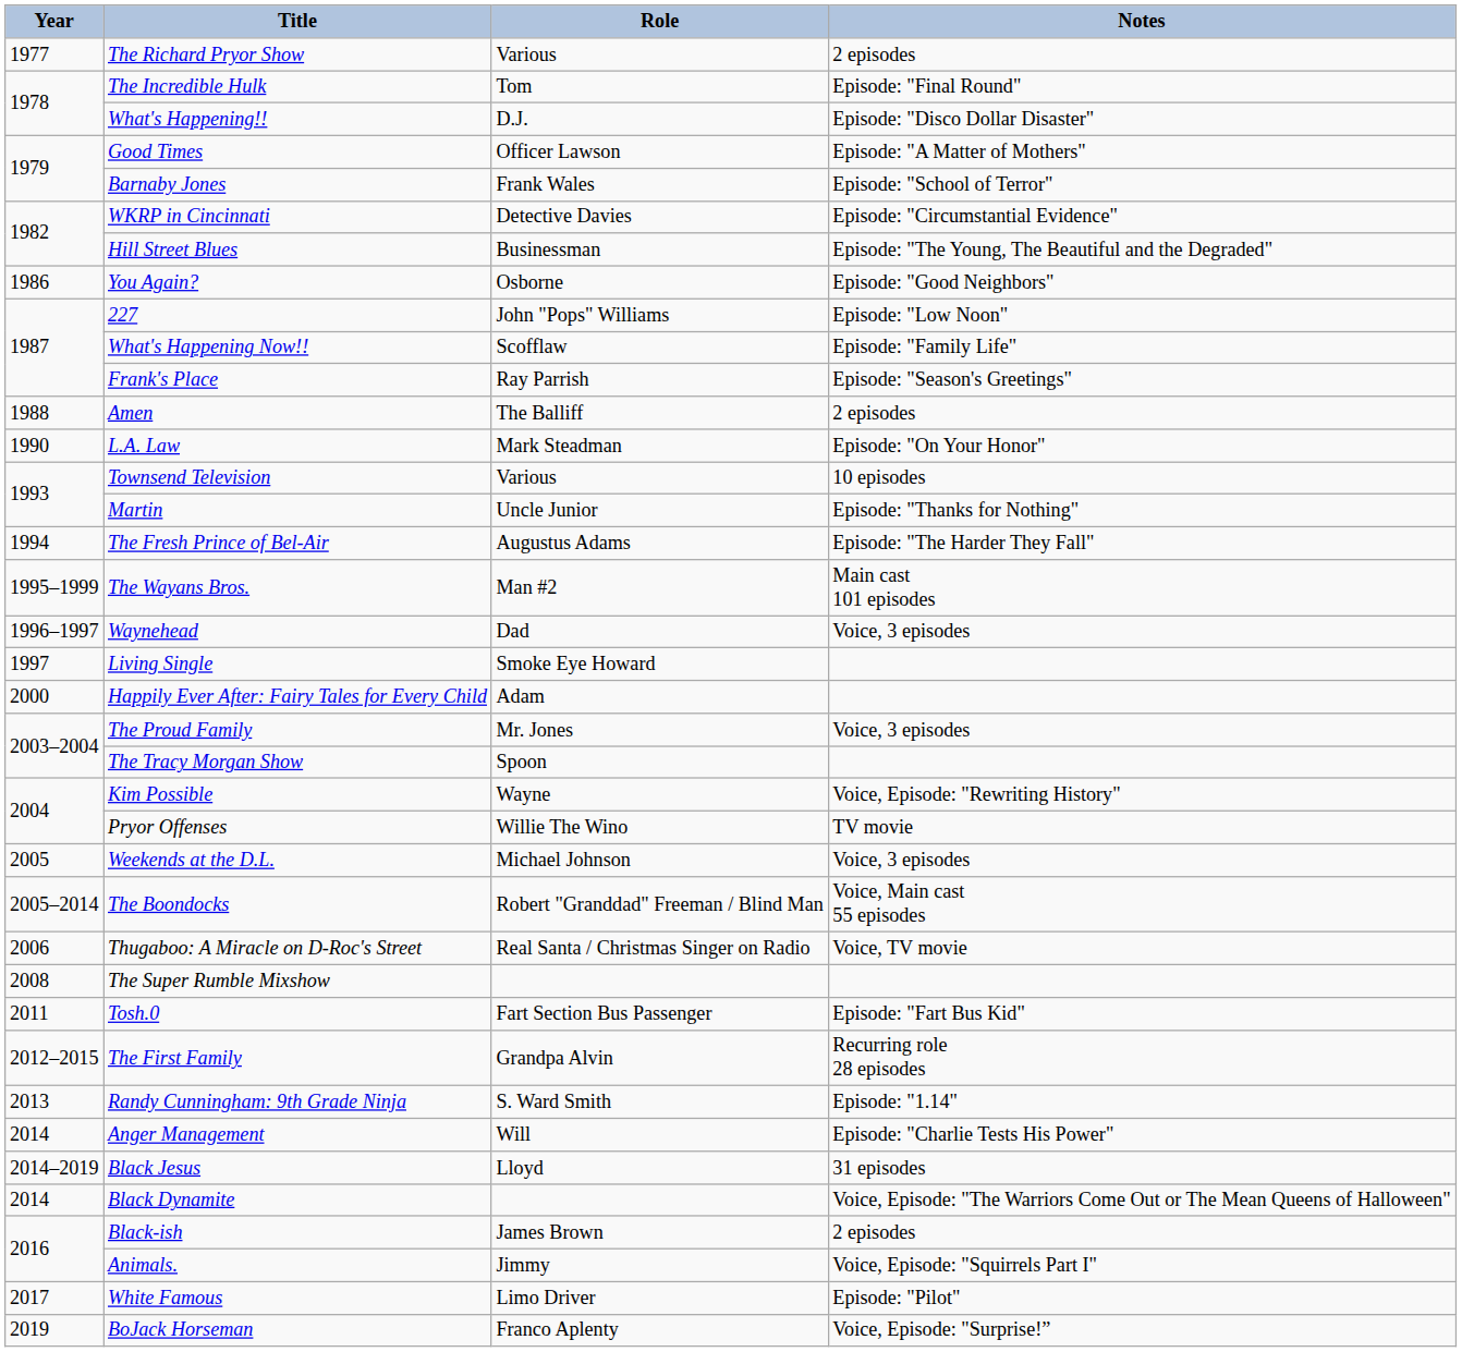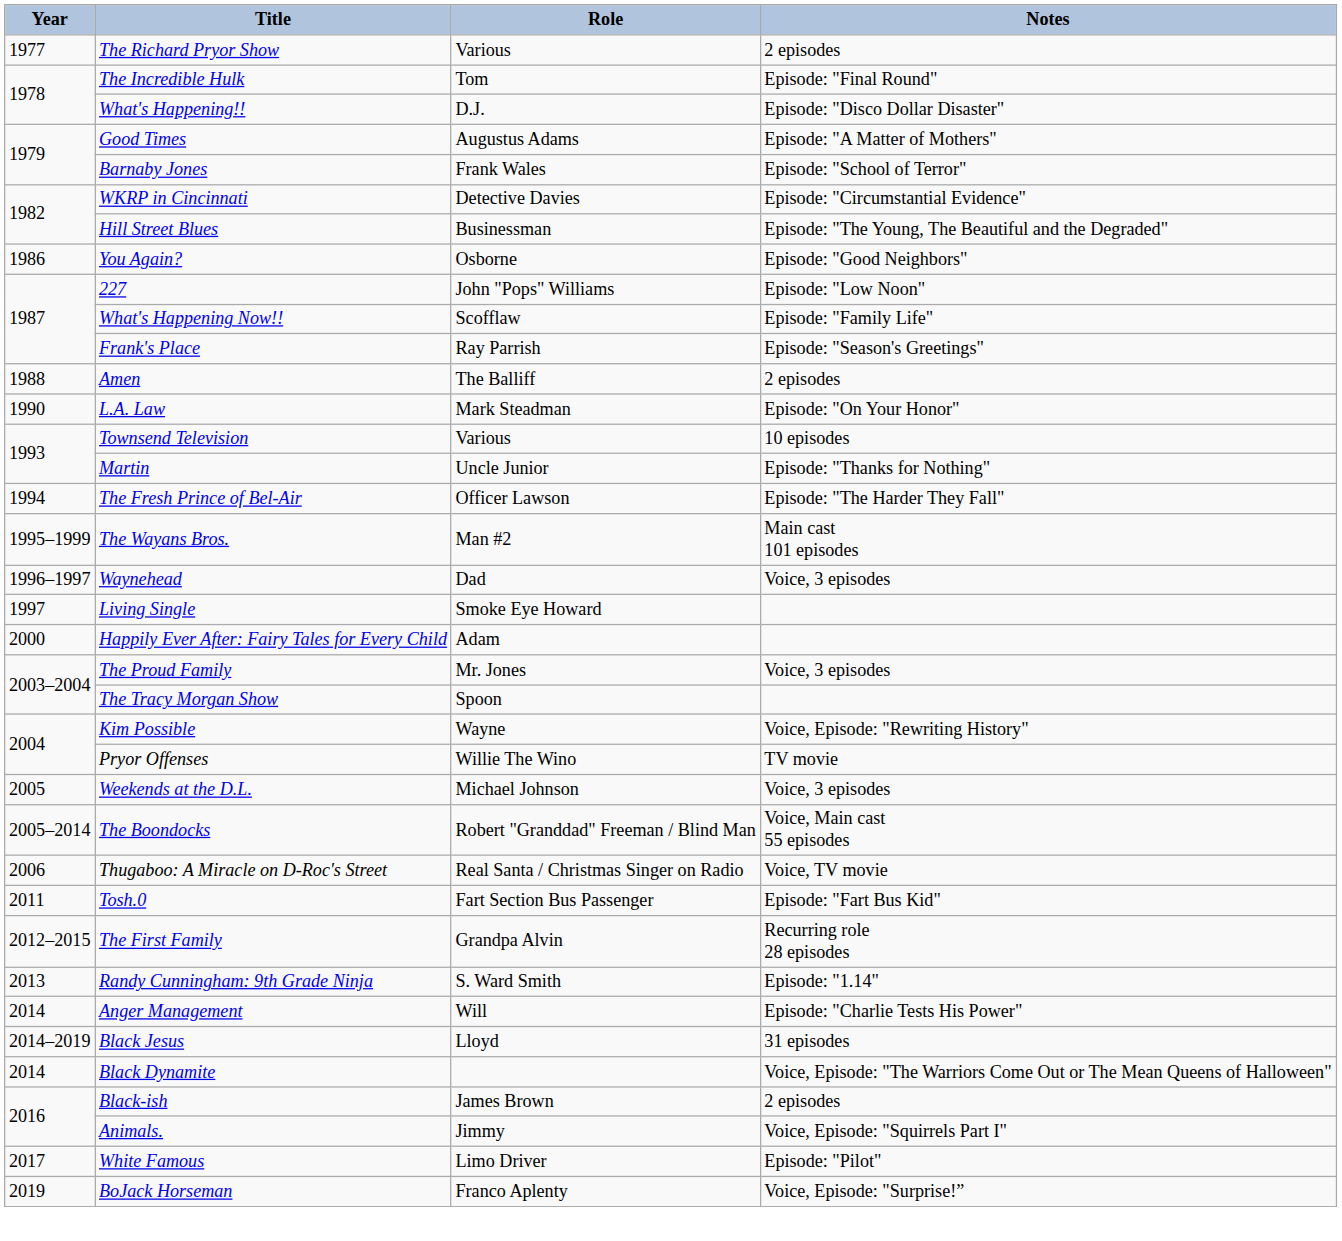 <table class="wikitable sortable" style="font-size: 90%;">
 <tr>
 <th style="background:#B0C4DE;">Year</th>
 <th style="background:#B0C4DE;">Title</th>
 <th style="background:#B0C4DE;">Role</th>
 <th style="background:#B0C4DE;">Notes</th>
 </tr>
 <tr>
 <td>1977</td>
 <td><em><a href='#'>The Richard Pryor Show</a></em></td>
 <td>Various</td>
 <td>2 episodes</td>
 </tr>
 <tr>
 <td rowspan="2">1978</td>
 <td><em><a href='#'>The Incredible Hulk</a></em></td>
 <td>Tom</td>
 <td>Episode: "Final Round"</td>
 </tr>
 <tr>
 <td><em><a href='#'>What's Happening!!</a></em></td>
 <td>D.J.</td>
 <td>Episode: "Disco Dollar Disaster"</td>
 </tr>
 <tr>
 <td rowspan="2">1979</td>
 <td><em><a href='#'>Good Times</a></em></td>
-<td>Officer Lawson</td>
+<td>Augustus Adams</td>
 <td>Episode: "A Matter of Mothers"</td>
 </tr>
 <tr>
 <td><em><a href='#'>Barnaby Jones</a></em></td>
 <td>Frank Wales</td>
 <td>Episode: "School of Terror"</td>
 </tr>
 <tr>
 <td rowspan="2">1982</td>
 <td><em><a href='#'>WKRP in Cincinnati</a></em></td>
 <td>Detective Davies</td>
 <td>Episode: "Circumstantial Evidence"</td>
 </tr>
 <tr>
 <td><em><a href='#'>Hill Street Blues</a></em></td>
 <td>Businessman</td>
 <td>Episode: "The Young, The Beautiful and the Degraded"</td>
 </tr>
 <tr>
 <td>1986</td>
 <td><em><a href='#'>You Again?</a></em></td>
 <td>Osborne</td>
 <td>Episode: "Good Neighbors"</td>
 </tr>
 <tr>
 <td rowspan="3">1987</td>
 <td><em><a href='#'>227</a></em></td>
 <td>John "Pops" Williams</td>
 <td>Episode: "Low Noon"</td>
 </tr>
 <tr>
 <td><em><a href='#'>What's Happening Now!!</a></em></td>
 <td>Scofflaw</td>
 <td>Episode: "Family Life"</td>
 </tr>
 <tr>
 <td><em><a href='#'>Frank's Place</a></em></td>
 <td>Ray Parrish</td>
 <td>Episode: "Season's Greetings"</td>
 </tr>
 <tr>
 <td>1988</td>
 <td><em><a href='#'>Amen</a></em></td>
 <td>The Balliff</td>
 <td>2 episodes</td>
 </tr>
 <tr>
 <td>1990</td>
 <td><em><a href='#'>L.A. Law</a></em></td>
 <td>Mark Steadman</td>
 <td>Episode: "On Your Honor"</td>
 </tr>
 <tr>
 <td rowspan="2">1993</td>
 <td><em><a href='#'>Townsend Television</a></em></td>
 <td>Various</td>
 <td>10 episodes</td>
 </tr>
 <tr>
 <td><em><a href='#'>Martin</a></em></td>
 <td>Uncle Junior</td>
 <td>Episode: "Thanks for Nothing"</td>
 </tr>
 <tr>
 <td>1994</td>
 <td><em><a href='#'>The Fresh Prince of Bel-Air</a></em></td>
-<td>Augustus Adams</td>
+<td>Officer Lawson</td>
 <td>Episode: "The Harder They Fall"</td>
 </tr>
 <tr>
 <td>1995–1999</td>
 <td><em><a href='#'>The Wayans Bros.</a></em></td>
 <td>Man #2</td>
 <td>Main cast<br>101 episodes</td>
 </tr>
 <tr>
 <td>1996–1997</td>
 <td><em><a href='#'>Waynehead</a></em></td>
 <td>Dad</td>
 <td>Voice, 3 episodes</td>
 </tr>
 <tr>
 <td>1997</td>
 <td><em><a href='#'>Living Single</a></em></td>
 <td>Smoke Eye Howard</td>
 <td></td>
 </tr>
 <tr>
 <td>2000</td>
 <td><em><a href='#'>Happily Ever After: Fairy Tales for Every Child</a></em></td>
 <td>Adam</td>
 <td></td>
 </tr>
 <tr>
 <td rowspan="2">2003–2004</td>
 <td><em><a href='#'>The Proud Family</a></em></td>
 <td>Mr. Jones</td>
 <td>Voice, 3 episodes</td>
 </tr>
 <tr>
 <td><em><a href='#'>The Tracy Morgan Show</a></em></td>
 <td>Spoon</td>
 <td></td>
 </tr>
 <tr>
 <td rowspan="2">2004</td>
 <td><em><a href='#'>Kim Possible</a></em></td>
 <td>Wayne</td>
 <td>Voice, Episode: "Rewriting History"</td>
 </tr>
 <tr>
 <td><em>Pryor Offenses</em></td>
 <td>Willie The Wino</td>
 <td>TV movie</td>
 </tr>
 <tr>
 <td>2005</td>
 <td><em><a href='#'>Weekends at the D.L.</a></em></td>
 <td>Michael Johnson</td>
 <td>Voice, 3 episodes</td>
 </tr>
 <tr>
 <td>2005–2014</td>
 <td><em><a href='#'>The Boondocks</a></em></td>
 <td>Robert "Granddad" Freeman / Blind Man</td>
 <td>Voice, Main cast<br>55 episodes</td>
 </tr>
 <tr>
 <td>2006</td>
 <td><em>Thugaboo: A Miracle on D-Roc's Street</em></td>
 <td>Real Santa / Christmas Singer on Radio</td>
 <td>Voice, TV movie</td>
 </tr>
 <tr>
-<td>2008</td>
-<td><em>The Super Rumble Mixshow</em></td>
-<td></td>
-<td></td>
-</tr>
-<tr>
 <td>2011</td>
 <td><em><a href='#'>Tosh.0</a></em></td>
 <td>Fart Section Bus Passenger</td>
 <td>Episode: "Fart Bus Kid"</td>
 </tr>
 <tr>
 <td>2012–2015</td>
 <td><em><a href='#'>The First Family</a></em></td>
 <td>Grandpa Alvin</td>
 <td>Recurring role<br>28 episodes</td>
 </tr>
 <tr>
 <td>2013</td>
 <td><em><a href='#'>Randy Cunningham: 9th Grade Ninja</a></em></td>
 <td>S. Ward Smith</td>
 <td>Episode: "1.14"</td>
 </tr>
 <tr>
 <td>2014</td>
 <td><em><a href='#'>Anger Management</a></em></td>
 <td>Will</td>
 <td>Episode: "Charlie Tests His Power"</td>
 </tr>
 <tr>
 <td>2014–2019</td>
 <td><em><a href='#'>Black Jesus</a></em></td>
 <td>Lloyd</td>
 <td>31 episodes</td>
 </tr>
 <tr>
 <td>2014</td>
 <td><em><a href='#'>Black Dynamite</a></em></td>
 <td></td>
 <td>Voice, Episode: "The Warriors Come Out or The Mean Queens of Halloween"</td>
 </tr>
 <tr>
 <td rowspan="2">2016</td>
 <td><em><a href='#'>Black-ish</a></em></td>
 <td>James Brown</td>
 <td>2 episodes</td>
 </tr>
 <tr>
 <td><em><a href='#'>Animals.</a></em></td>
 <td>Jimmy</td>
 <td>Voice, Episode: "Squirrels Part I"</td>
 </tr>
 <tr>
 <td>2017</td>
 <td><em><a href='#'>White Famous</a></em></td>
 <td>Limo Driver</td>
 <td>Episode: "Pilot"</td>
 </tr>
 <tr>
 <td>2019</td>
 <td><em><a href='#'>BoJack Horseman</a></em></td>
 <td>Franco Aplenty</td>
 <td>Voice, Episode: "Surprise!”</td>
 </tr>
 </table>
